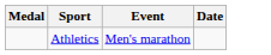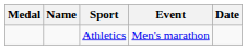 <table class="wikitable sortable" style="font-size:90%">
 <tr>
 <th>Medal</th>
+<th>Name</th>
 <th>Sport</th>
 <th>Event</th>
 <th>Date</th>
 </tr>
 <tr>
 <td></td>
+<td></td>
 <td><a href='#'>Athletics</a></td>
 <td><a href='#'>Men's marathon</a></td>
 <td></td>
 </tr>
 </table>
